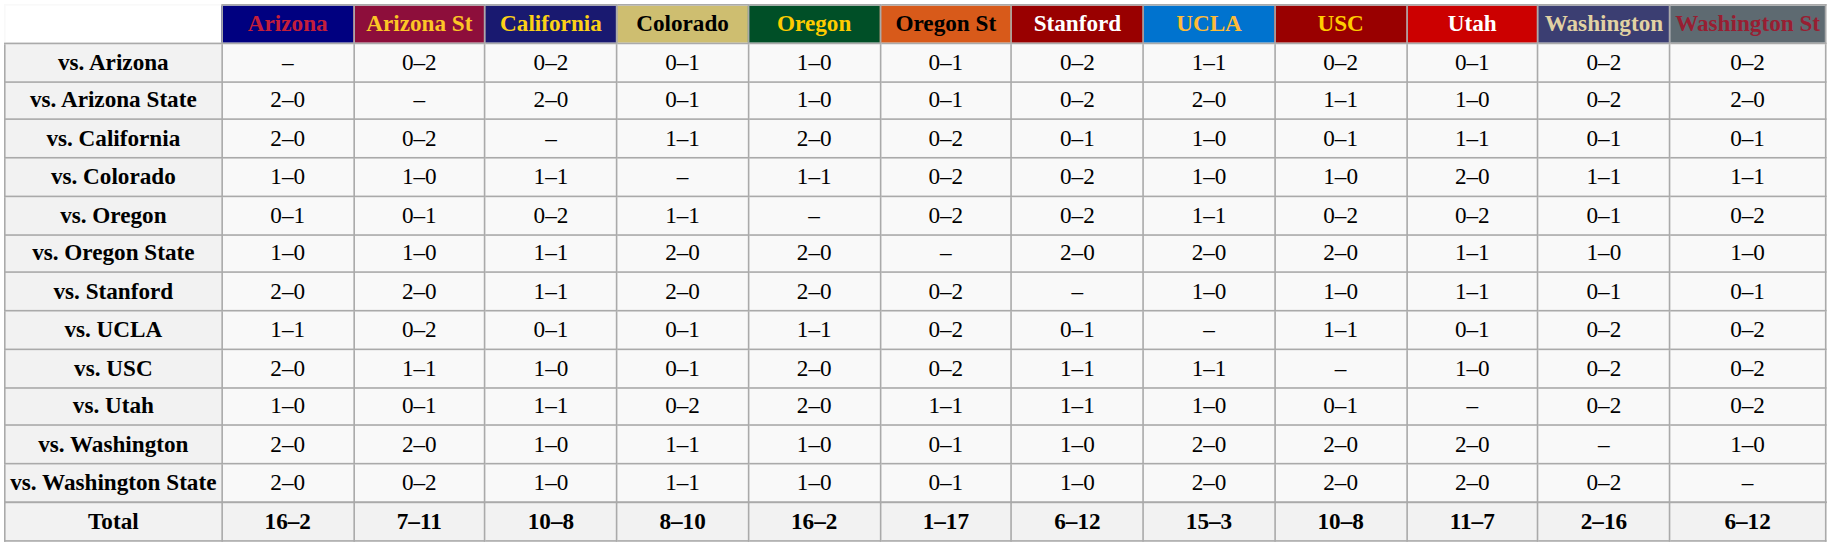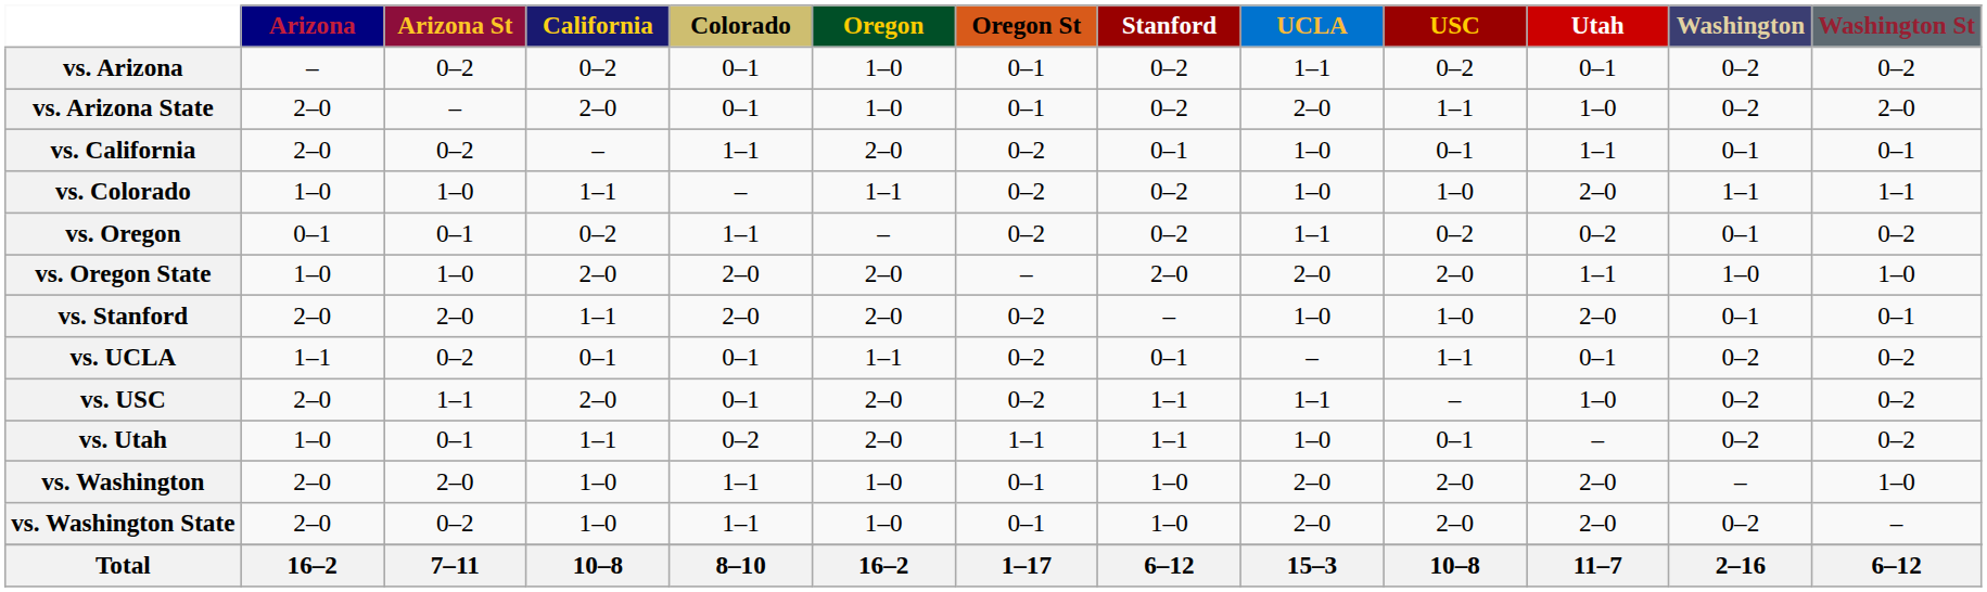 <table class="wikitable" style="white-space:nowrap;font-size:90%;">
 <tr>
 <th colspan=1 style="background:white; border-top-style:hidden; border-left-style:hidden;"   width=75> </th>
 <th style="background:#000080; color:#C41E3A;"  width=75>Arizona</th>
 <th style="background:#8D0E3B; color:#FCC626;"  width=75>Arizona St</th>
 <th style="background:#191970; color:#FCD116;"  width=75>California</th>
 <th style="background:#CEBE70; color:#000000;"  width=75>Colorado</th>
 <th style="background:#004F27; color:#FFCC00;"  width=75>Oregon</th>
 <th style="background:#D85A1A; color:#000000;"  width=75>Oregon St</th>
 <th style="background:#990000; color:#FFFFFF;"  width=75>Stanford</th>
 <th style="background:#0073CF; color:#FEBB36;"  width=75>UCLA</th>
 <th style="background:#990000; color:#FFCC00;"  width=75>USC</th>
 <th style="background:#CC0000; color:#FFFFFF;"  width=75>Utah</th>
 <th style="background:#3B3E72; color:#E2D2A3;"  width=75>Washington</th>
 <th style="background:#5E6A71; color:#981E32;"  width=75>Washington St</th>
 </tr>
 <tr style="text-align:center;">
 <th>vs. Arizona</th>
 <td>–</td>
 <td>0–2</td>
 <td>0–2</td>
 <td>0–1</td>
 <td>1–0</td>
 <td>0–1</td>
 <td>0–2</td>
 <td>1–1</td>
 <td>0–2</td>
 <td>0–1</td>
 <td>0–2</td>
 <td>0–2</td>
 </tr>
 <tr style="text-align:center;">
 <th>vs. Arizona State</th>
 <td>2–0</td>
 <td>–</td>
 <td>2–0</td>
 <td>0–1</td>
 <td>1–0</td>
 <td>0–1</td>
 <td>0–2</td>
 <td>2–0</td>
 <td>1–1</td>
 <td>1–0</td>
 <td>0–2</td>
 <td>2–0</td>
 </tr>
 <tr style="text-align:center;">
 <th>vs. California</th>
 <td>2–0</td>
 <td>0–2</td>
 <td>–</td>
 <td>1–1</td>
 <td>2–0</td>
 <td>0–2</td>
 <td>0–1</td>
 <td>1–0</td>
 <td>0–1</td>
 <td>1–1</td>
 <td>0–1</td>
 <td>0–1</td>
 </tr>
 <tr style="text-align:center;">
 <th>vs. Colorado</th>
 <td>1–0</td>
 <td>1–0</td>
 <td>1–1</td>
 <td>–</td>
 <td>1–1</td>
 <td>0–2</td>
 <td>0–2</td>
 <td>1–0</td>
 <td>1–0</td>
 <td>2–0</td>
 <td>1–1</td>
 <td>1–1</td>
 </tr>
 <tr style="text-align:center;">
 <th>vs. Oregon</th>
 <td>0–1</td>
 <td>0–1</td>
 <td>0–2</td>
 <td>1–1</td>
 <td>–</td>
 <td>0–2</td>
 <td>0–2</td>
 <td>1–1</td>
 <td>0–2</td>
 <td>0–2</td>
 <td>0–1</td>
 <td>0–2</td>
 </tr>
 <tr style="text-align:center;">
 <th>vs. Oregon State</th>
 <td>1–0</td>
 <td>1–0</td>
-<td>1–1</td>
+<td>2–0</td>
 <td>2–0</td>
 <td>2–0</td>
 <td>–</td>
 <td>2–0</td>
 <td>2–0</td>
 <td>2–0</td>
 <td>1–1</td>
 <td>1–0</td>
 <td>1–0</td>
 </tr>
 <tr style="text-align:center;">
 <th>vs. Stanford</th>
 <td>2–0</td>
 <td>2–0</td>
 <td>1–1</td>
 <td>2–0</td>
 <td>2–0</td>
 <td>0–2</td>
 <td>–</td>
 <td>1–0</td>
 <td>1–0</td>
-<td>1–1</td>
+<td>2–0</td>
 <td>0–1</td>
 <td>0–1</td>
 </tr>
 <tr style="text-align:center;">
 <th>vs. UCLA</th>
 <td>1–1</td>
 <td>0–2</td>
 <td>0–1</td>
 <td>0–1</td>
 <td>1–1</td>
 <td>0–2</td>
 <td>0–1</td>
 <td>–</td>
 <td>1–1</td>
 <td>0–1</td>
 <td>0–2</td>
 <td>0–2</td>
 </tr>
 <tr style="text-align:center;">
 <th>vs. USC</th>
 <td>2–0</td>
 <td>1–1</td>
-<td>1–0</td>
+<td>2–0</td>
 <td>0–1</td>
 <td>2–0</td>
 <td>0–2</td>
 <td>1–1</td>
 <td>1–1</td>
 <td>–</td>
 <td>1–0</td>
 <td>0–2</td>
 <td>0–2</td>
 </tr>
 <tr style="text-align:center;">
 <th>vs. Utah</th>
 <td>1–0</td>
 <td>0–1</td>
 <td>1–1</td>
 <td>0–2</td>
 <td>2–0</td>
 <td>1–1</td>
 <td>1–1</td>
 <td>1–0</td>
 <td>0–1</td>
 <td>–</td>
 <td>0–2</td>
 <td>0–2</td>
 </tr>
 <tr style="text-align:center;">
 <th>vs. Washington</th>
 <td>2–0</td>
 <td>2–0</td>
 <td>1–0</td>
 <td>1–1</td>
 <td>1–0</td>
 <td>0–1</td>
 <td>1–0</td>
 <td>2–0</td>
 <td>2–0</td>
 <td>2–0</td>
 <td>–</td>
 <td>1–0</td>
 </tr>
 <tr style="text-align:center;">
 <th>vs. Washington State</th>
 <td>2–0</td>
 <td>0–2</td>
 <td>1–0</td>
 <td>1–1</td>
 <td>1–0</td>
 <td>0–1</td>
 <td>1–0</td>
 <td>2–0</td>
 <td>2–0</td>
 <td>2–0</td>
 <td>0–2</td>
 <td>–</td>
 </tr>
 <tr style="text-align:center;">
 </tr>
 <tr style="text-align:center;">
 <th>Total</th>
 <th>16–2</th>
 <th>7–11</th>
 <th>10–8</th>
 <th>8–10</th>
 <th>16–2</th>
 <th>1–17</th>
 <th>6–12</th>
 <th>15–3</th>
 <th>10–8</th>
 <th>11–7</th>
 <th>2–16</th>
 <th>6–12</th>
 </tr>
 </table>
